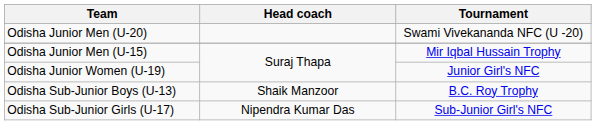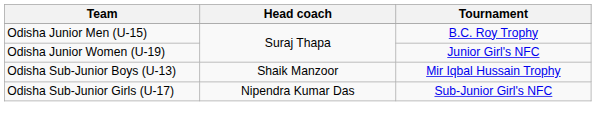 <table class="wikitable" style="border: 1px solid #ADADAD; margin-bottom: 10px; padding-bottom: 5px;">
 <tr style="background:#adadad; text-align:left;">
 <th style="text-align:center;width:250px;">Team</th>
 <th style="text-align:center;width:250px;">Head coach</th>
 <th style="text-align:center;width:250px;">Tournament</th>
 </tr>
 <tr>
-<td>Odisha Junior Men (U-20)</td>
-<td></td>
-<td style="text-align:center;">Swami Vivekananda NFC (U -20)</td>
-</tr>
-<tr>
 </tr>
 <tr>
 <td>Odisha Junior Men (U-15)</td>
 <td style="text-align:center;" rowspan=2>Suraj Thapa</td>
-<td style="text-align:center;"><a href='#'>Mir Iqbal Hussain Trophy</a></td>
+<td style="text-align:center;"><a href='#'>B.C. Roy Trophy</a></td>
 </tr>
 <tr>
 <td>Odisha Junior Women (U-19)</td>
 <td style="text-align:center;"><a href='#'>Junior Girl's NFC</a></td>
 </tr>
 <tr>
 <td>Odisha Sub-Junior Boys (U-13)</td>
 <td style="text-align:center;">Shaik Manzoor</td>
-<td style="text-align:center;"><a href='#'>B.C. Roy Trophy</a></td>
+<td style="text-align:center;"><a href='#'>Mir Iqbal Hussain Trophy</a></td>
 </tr>
 <tr>
 <td>Odisha Sub-Junior Girls (U-17)</td>
 <td style="text-align:center;">Nipendra Kumar Das</td>
 <td style="text-align:center;"><a href='#'>Sub-Junior Girl's NFC</a></td>
 </tr>
 </table>
